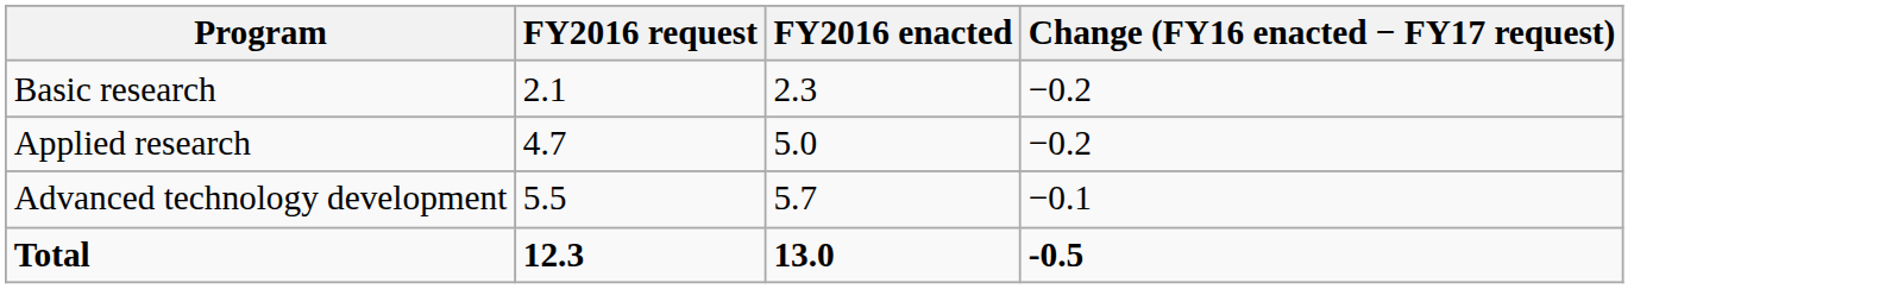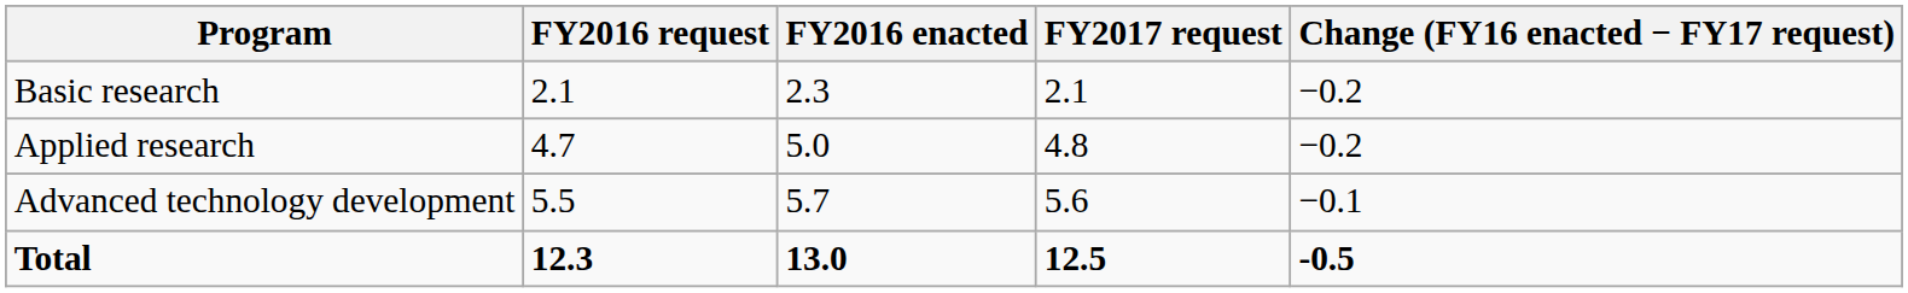 <table class="wikitable">
 <tr>
 <th>Program</th>
 <th>FY2016 request</th>
 <th>FY2016 enacted</th>
+<th>FY2017 request</th>
 <th>Change (FY16 enacted − FY17 request)</th>
 </tr>
 <tr>
 <td>Basic research</td>
 <td>2.1</td>
 <td>2.3</td>
+<td>2.1</td>
 <td>−0.2</td>
 </tr>
 <tr>
 <td>Applied research</td>
 <td>4.7</td>
 <td>5.0</td>
+<td>4.8</td>
 <td>−0.2</td>
 </tr>
 <tr>
 <td>Advanced technology development</td>
 <td>5.5</td>
 <td>5.7</td>
+<td>5.6</td>
 <td>−0.1</td>
 </tr>
 <tr>
 <td><strong>Total</strong></td>
 <td><strong>12.3</strong></td>
 <td><strong>13.0</strong></td>
+<td><strong>12.5</strong></td>
 <td><strong>-0.5</strong></td>
 </tr>
 </table>
